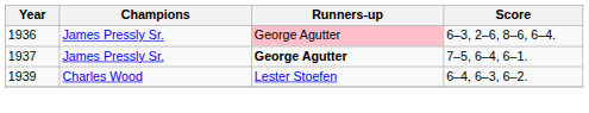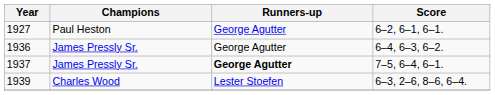 <table class="wikitable" style="font-size:98%;">
 <tr>
 <th style="width:60px;">Year</th>
 <th style="width:230px;">Champions</th>
 <th style="width:230px;">Runners-up</th>
 <th style="width:165px;">Score</th>
 </tr>
 <tr>
+<td>1927</td>
+<td> Paul Heston</td>
+<td> <a href='#'>George Agutter</a></td>
+<td>6–2, 6–1, 6–1.</td>
+</tr>
+<tr>
 <td>1936</td>
 <td> <a href='#'>James Pressly Sr.</a></td>
-<td style="background: pink;"> George Agutter</td>
-<td>6–3, 2–6, 8–6, 6–4.</td>
+<td> George Agutter</td>
+<td>6–4, 6–3, 6–2.</td>
 </tr>
 <tr>
 <td>1937</td>
 <td> <a href='#'>James Pressly Sr.</a></td>
 <td><strong> George Agutter</strong></td>
 <td>7–5, 6–4, 6–1.</td>
 </tr>
 <tr>
 <td>1939</td>
 <td> <a href='#'>Charles Wood</a></td>
 <td> <a href='#'>Lester Stoefen</a></td>
-<td>6–4, 6–3, 6–2.</td>
+<td>6–3, 2–6, 8–6, 6–4.</td>
 </tr>
 <tr>
 </tr>
 </table>
